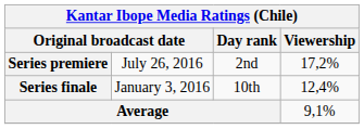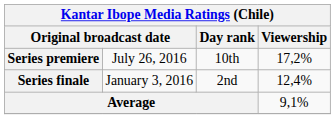 <table class=wikitable style="text-align:center">
 <tr>
 <th colspan="4"><a href='#'>Kantar Ibope Media Ratings</a> (Chile)</th>
 </tr>
 <tr>
 <th colspan="2">Original broadcast date</th>
 <th>Day rank</th>
 <th>Viewership</th>
 </tr>
 <tr>
 <th>Series premiere</th>
 <td>July 26, 2016</td>
-<td>2nd</td>
+<td>10th</td>
 <td>17,2%</td>
 </tr>
 <tr>
 <th>Series finale</th>
 <td>January 3, 2016</td>
-<td>10th</td>
+<td>2nd</td>
 <td>12,4%</td>
 </tr>
 <tr>
 <th colspan=3>Average</th>
 <td>9,1%</td>
 </tr>
 <tr>
 </tr>
 </table>
